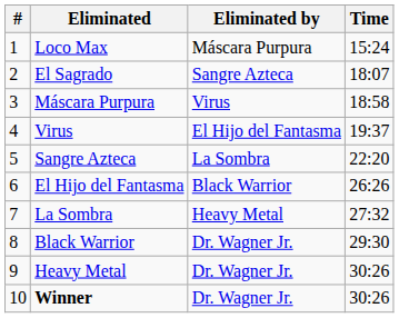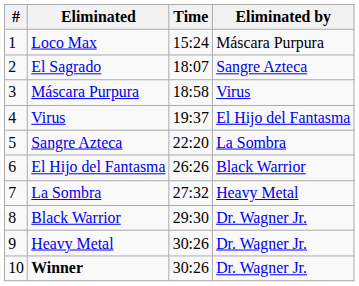 <table class="wikitable sortable">
 <tr>
 <th data-sort-type="number" scope="col">#</th>
 <th scope="col">Eliminated</th>
+<th scope="col">Time</th>
 <th scope="col">Eliminated by</th>
-<th scope="col">Time</th>
 </tr>
 <tr>
 <td>1</td>
 <td><a href='#'>Loco Max</a></td>
+<td>15:24</td>
 <td>Máscara Purpura</td>
-<td>15:24</td>
 </tr>
 <tr>
 <td>2</td>
 <td><a href='#'>El Sagrado</a></td>
+<td>18:07</td>
 <td><a href='#'>Sangre Azteca</a></td>
-<td>18:07</td>
 </tr>
 <tr>
 <td>3</td>
 <td><a href='#'>Máscara Purpura</a></td>
+<td>18:58</td>
 <td><a href='#'>Virus</a></td>
-<td>18:58</td>
 </tr>
 <tr>
 <td>4</td>
 <td><a href='#'>Virus</a></td>
+<td>19:37</td>
 <td><a href='#'>El Hijo del Fantasma</a></td>
-<td>19:37</td>
 </tr>
 <tr>
 <td>5</td>
 <td><a href='#'>Sangre Azteca</a></td>
+<td>22:20</td>
 <td><a href='#'>La Sombra</a></td>
-<td>22:20</td>
 </tr>
 <tr>
 <td>6</td>
 <td><a href='#'>El Hijo del Fantasma</a></td>
+<td>26:26</td>
 <td><a href='#'>Black Warrior</a></td>
-<td>26:26</td>
 </tr>
 <tr>
 <td>7</td>
 <td><a href='#'>La Sombra</a></td>
+<td>27:32</td>
 <td><a href='#'>Heavy Metal</a></td>
-<td>27:32</td>
 </tr>
 <tr>
 <td>8</td>
 <td><a href='#'>Black Warrior</a></td>
+<td>29:30</td>
 <td><a href='#'>Dr. Wagner Jr.</a></td>
-<td>29:30</td>
 </tr>
 <tr>
 <td>9</td>
 <td><a href='#'>Heavy Metal</a></td>
+<td>30:26</td>
 <td><a href='#'>Dr. Wagner Jr.</a></td>
-<td>30:26</td>
 </tr>
 <tr>
 <td>10</td>
 <td><strong>Winner</strong></td>
+<td>30:26</td>
 <td><a href='#'>Dr. Wagner Jr.</a></td>
-<td>30:26</td>
 </tr>
 </table>
